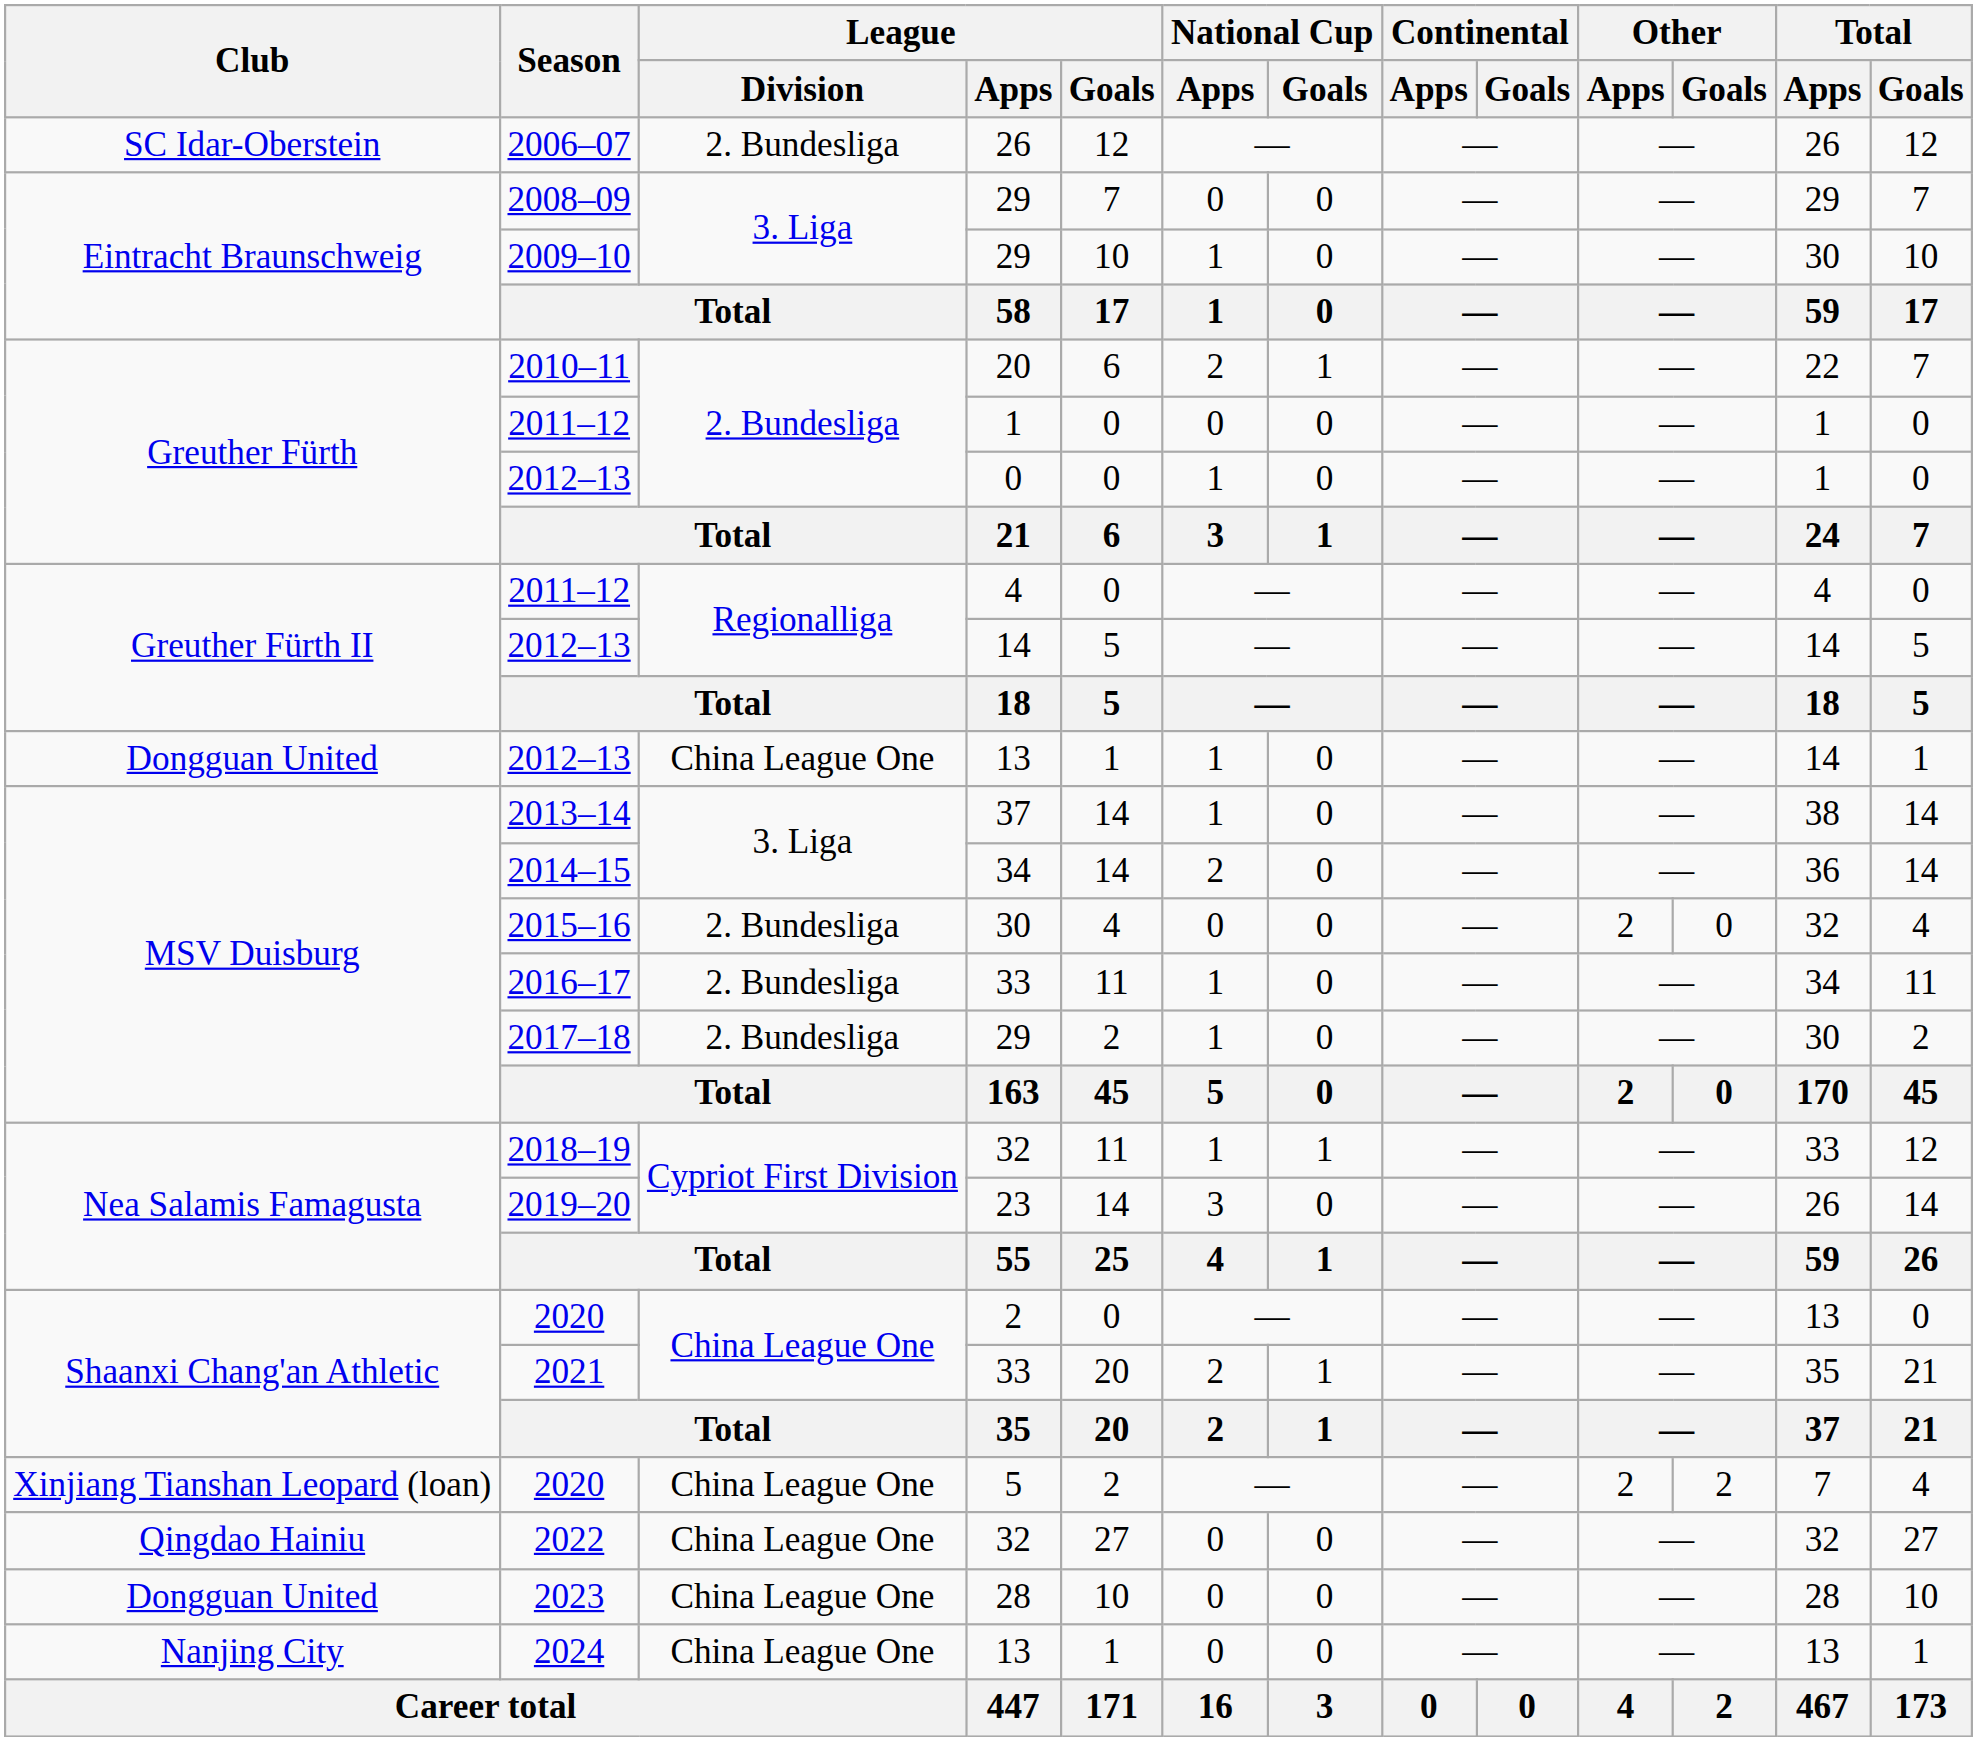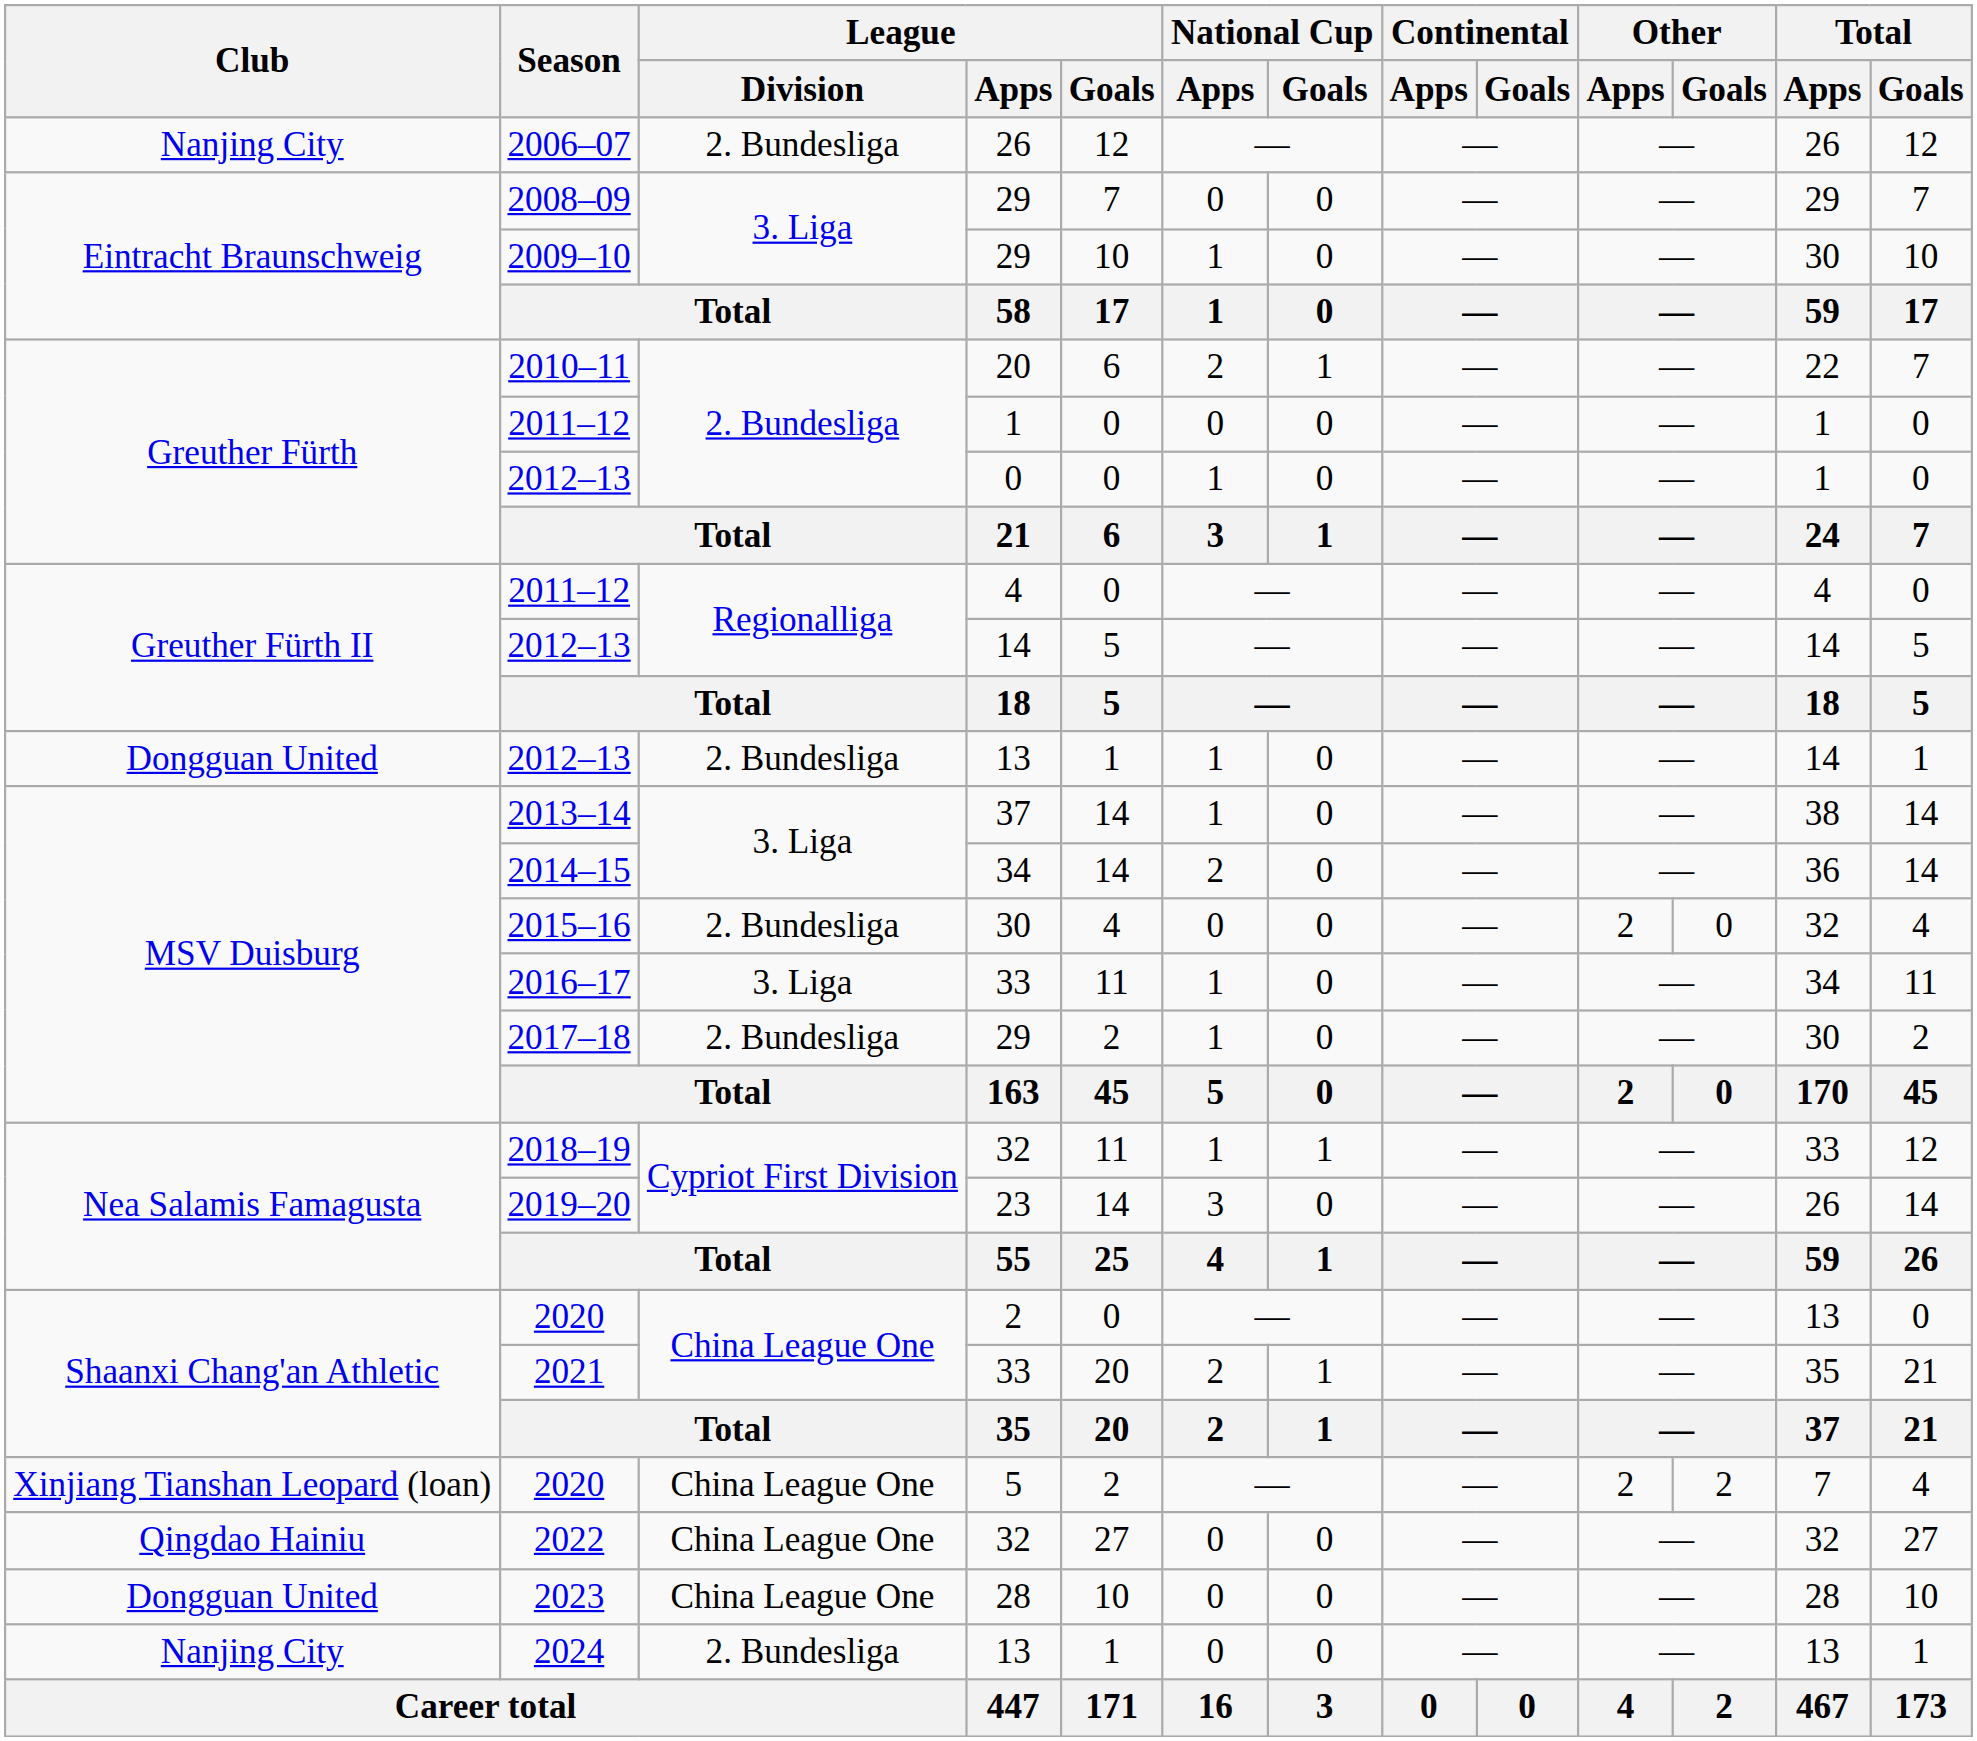 <table class="wikitable" style="text-align: center">
 <tr>
 <th rowspan="2">Club</th>
 <th rowspan="2">Season</th>
 <th colspan="3">League</th>
 <th colspan="2">National Cup</th>
 <th colspan="2">Continental</th>
 <th colspan="2">Other</th>
 <th colspan="2">Total</th>
 </tr>
 <tr>
 <th>Division</th>
 <th>Apps</th>
 <th>Goals</th>
 <th>Apps</th>
 <th>Goals</th>
 <th>Apps</th>
 <th>Goals</th>
 <th>Apps</th>
 <th>Goals</th>
 <th>Apps</th>
 <th>Goals</th>
 </tr>
 <tr>
-<td><a href='#'>SC Idar-Oberstein</a></td>
+<td><a href='#'>Nanjing City</a></td>
 <td><a href='#'>2006–07</a></td>
 <td>2. Bundesliga</td>
 <td>26</td>
 <td>12</td>
 <td colspan="2">—</td>
 <td colspan="2">—</td>
 <td colspan="2">—</td>
 <td>26</td>
 <td>12</td>
 </tr>
 <tr>
 <td rowspan=3><a href='#'>Eintracht Braunschweig</a></td>
 <td><a href='#'>2008–09</a></td>
 <td rowspan=2><a href='#'>3. Liga</a></td>
 <td>29</td>
 <td>7</td>
 <td>0</td>
 <td>0</td>
 <td colspan="2">—</td>
 <td colspan="2">—</td>
 <td>29</td>
 <td>7</td>
 </tr>
 <tr>
 <td><a href='#'>2009–10</a></td>
 <td>29</td>
 <td>10</td>
 <td>1</td>
 <td>0</td>
 <td colspan="2">—</td>
 <td colspan="2">—</td>
 <td>30</td>
 <td>10</td>
 </tr>
 <tr>
 <th colspan=2>Total</th>
 <th>58</th>
 <th>17</th>
 <th>1</th>
 <th>0</th>
 <th colspan="2">—</th>
 <th colspan="2">—</th>
 <th>59</th>
 <th>17</th>
 </tr>
 <tr>
 <td rowspan=4><a href='#'>Greuther Fürth</a></td>
 <td><a href='#'>2010–11</a></td>
 <td rowspan=3><a href='#'>2. Bundesliga</a></td>
 <td>20</td>
 <td>6</td>
 <td>2</td>
 <td>1</td>
 <td colspan="2">—</td>
 <td colspan="2">—</td>
 <td>22</td>
 <td>7</td>
 </tr>
 <tr>
 <td><a href='#'>2011–12</a></td>
 <td>1</td>
 <td>0</td>
 <td>0</td>
 <td>0</td>
 <td colspan="2">—</td>
 <td colspan="2">—</td>
 <td>1</td>
 <td>0</td>
 </tr>
 <tr>
 <td><a href='#'>2012–13</a></td>
 <td>0</td>
 <td>0</td>
 <td>1</td>
 <td>0</td>
 <td colspan="2">—</td>
 <td colspan="2">—</td>
 <td>1</td>
 <td>0</td>
 </tr>
 <tr>
 <th colspan=2>Total</th>
 <th>21</th>
 <th>6</th>
 <th>3</th>
 <th>1</th>
 <th colspan="2">—</th>
 <th colspan="2">—</th>
 <th>24</th>
 <th>7</th>
 </tr>
 <tr>
 <td rowspan=3><a href='#'>Greuther Fürth II</a></td>
 <td><a href='#'>2011–12</a></td>
 <td rowspan=2><a href='#'>Regionalliga</a></td>
 <td>4</td>
 <td>0</td>
 <td colspan="2">—</td>
 <td colspan="2">—</td>
 <td colspan="2">—</td>
 <td>4</td>
 <td>0</td>
 </tr>
 <tr>
 <td><a href='#'>2012–13</a></td>
 <td>14</td>
 <td>5</td>
 <td colspan="2">—</td>
 <td colspan="2">—</td>
 <td colspan="2">—</td>
 <td>14</td>
 <td>5</td>
 </tr>
 <tr>
 <th colspan=2>Total</th>
 <th>18</th>
 <th>5</th>
 <th colspan="2">—</th>
 <th colspan="2">—</th>
 <th colspan="2">—</th>
 <th>18</th>
 <th>5</th>
 </tr>
 <tr>
 <td><a href='#'>Dongguan United</a></td>
 <td><a href='#'>2012–13</a></td>
-<td>China League One</td>
+<td>2. Bundesliga</td>
 <td>13</td>
 <td>1</td>
 <td>1</td>
 <td>0</td>
 <td colspan="2">—</td>
 <td colspan="2">—</td>
 <td>14</td>
 <td>1</td>
 </tr>
 <tr>
 <td rowspan=6><a href='#'>MSV Duisburg</a></td>
 <td><a href='#'>2013–14</a></td>
 <td rowspan=2>3. Liga</td>
 <td>37</td>
 <td>14</td>
 <td>1</td>
 <td>0</td>
 <td colspan="2">—</td>
 <td colspan="2">—</td>
 <td>38</td>
 <td>14</td>
 </tr>
 <tr>
 <td><a href='#'>2014–15</a></td>
 <td>34</td>
 <td>14</td>
 <td>2</td>
 <td>0</td>
 <td colspan="2">—</td>
 <td colspan="2">—</td>
 <td>36</td>
 <td>14</td>
 </tr>
 <tr>
 <td><a href='#'>2015–16</a></td>
 <td>2. Bundesliga</td>
 <td>30</td>
 <td>4</td>
 <td>0</td>
 <td>0</td>
 <td colspan="2">—</td>
 <td>2</td>
 <td>0</td>
 <td>32</td>
 <td>4</td>
 </tr>
 <tr>
 <td><a href='#'>2016–17</a></td>
-<td>2. Bundesliga</td>
+<td>3. Liga</td>
 <td>33</td>
 <td>11</td>
 <td>1</td>
 <td>0</td>
 <td colspan="2">—</td>
 <td colspan="2">—</td>
 <td>34</td>
 <td>11</td>
 </tr>
 <tr>
 <td><a href='#'>2017–18</a></td>
 <td>2. Bundesliga</td>
 <td>29</td>
 <td>2</td>
 <td>1</td>
 <td>0</td>
 <td colspan="2">—</td>
 <td colspan="2">—</td>
 <td>30</td>
 <td>2</td>
 </tr>
 <tr>
 <th colspan=2>Total</th>
 <th>163</th>
 <th>45</th>
 <th>5</th>
 <th>0</th>
 <th colspan="2">—</th>
 <th>2</th>
 <th>0</th>
 <th>170</th>
 <th>45</th>
 </tr>
 <tr>
 <td rowspan=3><a href='#'>Nea Salamis Famagusta</a></td>
 <td><a href='#'>2018–19</a></td>
 <td rowspan=2><a href='#'>Cypriot First Division</a></td>
 <td>32</td>
 <td>11</td>
 <td>1</td>
 <td>1</td>
 <td colspan="2">—</td>
 <td colspan="2">—</td>
 <td>33</td>
 <td>12</td>
 </tr>
 <tr>
 <td><a href='#'>2019–20</a></td>
 <td>23</td>
 <td>14</td>
 <td>3</td>
 <td>0</td>
 <td colspan="2">—</td>
 <td colspan="2">—</td>
 <td>26</td>
 <td>14</td>
 </tr>
 <tr>
 <th colspan=2>Total</th>
 <th>55</th>
 <th>25</th>
 <th>4</th>
 <th>1</th>
 <th colspan="2">—</th>
 <th colspan="2">—</th>
 <th>59</th>
 <th>26</th>
 </tr>
 <tr>
 <td rowspan=3><a href='#'>Shaanxi Chang'an Athletic</a></td>
 <td><a href='#'>2020</a></td>
 <td rowspan=2><a href='#'>China League One</a></td>
 <td>2</td>
 <td>0</td>
 <td colspan="2">—</td>
 <td colspan="2">—</td>
 <td colspan="2">—</td>
 <td>13</td>
 <td>0</td>
 </tr>
 <tr>
 <td><a href='#'>2021</a></td>
 <td>33</td>
 <td>20</td>
 <td>2</td>
 <td>1</td>
 <td colspan="2">—</td>
 <td colspan="2">—</td>
 <td>35</td>
 <td>21</td>
 </tr>
 <tr>
 <th colspan=2>Total</th>
 <th>35</th>
 <th>20</th>
 <th>2</th>
 <th>1</th>
 <th colspan="2">—</th>
 <th colspan="2">—</th>
 <th>37</th>
 <th>21</th>
 </tr>
 <tr>
 <td><a href='#'>Xinjiang Tianshan Leopard</a> (loan)</td>
 <td><a href='#'>2020</a></td>
 <td>China League One</td>
 <td>5</td>
 <td>2</td>
 <td colspan="2">—</td>
 <td colspan="2">—</td>
 <td>2</td>
 <td>2</td>
 <td>7</td>
 <td>4</td>
 </tr>
 <tr>
 <td><a href='#'>Qingdao Hainiu</a></td>
 <td><a href='#'>2022</a></td>
 <td>China League One</td>
 <td>32</td>
 <td>27</td>
 <td>0</td>
 <td>0</td>
 <td colspan="2">—</td>
 <td colspan="2">—</td>
 <td>32</td>
 <td>27</td>
 </tr>
 <tr>
 <td><a href='#'>Dongguan United</a></td>
 <td><a href='#'>2023</a></td>
 <td>China League One</td>
 <td>28</td>
 <td>10</td>
 <td>0</td>
 <td>0</td>
 <td colspan="2">—</td>
 <td colspan="2">—</td>
 <td>28</td>
 <td>10</td>
 </tr>
 <tr>
 <td><a href='#'>Nanjing City</a></td>
 <td><a href='#'>2024</a></td>
-<td>China League One</td>
+<td>2. Bundesliga</td>
 <td>13</td>
 <td>1</td>
 <td>0</td>
 <td>0</td>
 <td colspan="2">—</td>
 <td colspan="2">—</td>
 <td>13</td>
 <td>1</td>
 </tr>
 <tr>
 <th colspan=3>Career total</th>
 <th>447</th>
 <th>171</th>
 <th>16</th>
 <th>3</th>
 <th>0</th>
 <th>0</th>
 <th>4</th>
 <th>2</th>
 <th>467</th>
 <th>173</th>
 </tr>
 </table>
